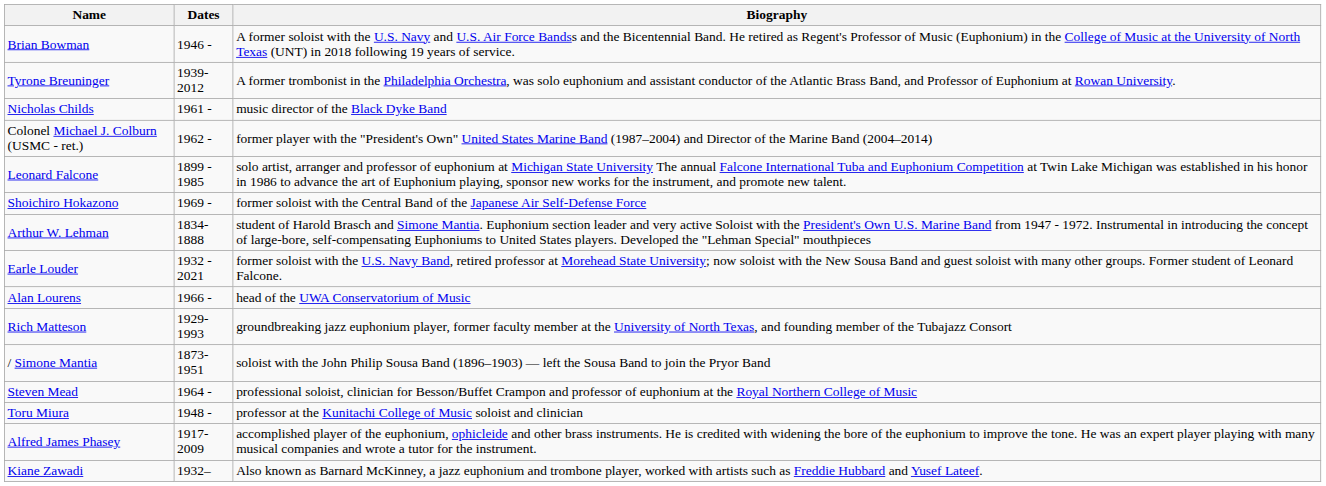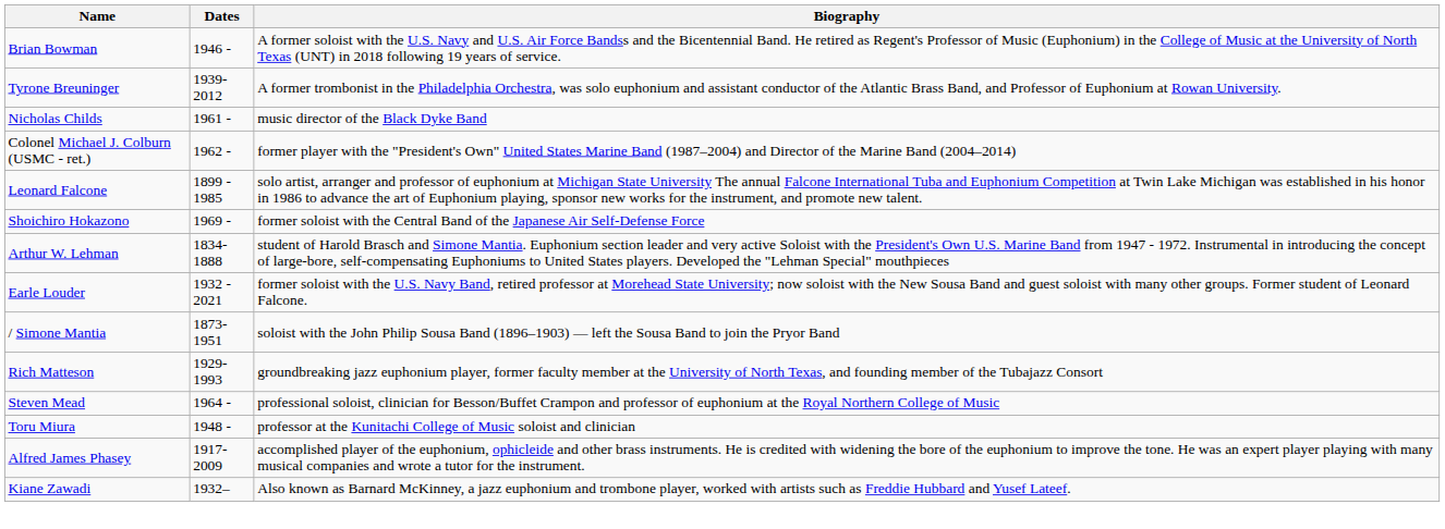 <table class="wikitable">
 <tr>
 <th>Name</th>
 <th>Dates</th>
 <th>Biography</th>
 </tr>
 <tr>
 <td> <a href='#'>Brian Bowman</a></td>
 <td>1946 -</td>
 <td>A former soloist with the <a href='#'>U.S. Navy</a> and <a href='#'>U.S. Air Force Bands</a>s and the Bicentennial Band. He retired as Regent's Professor of Music (Euphonium) in the <a href='#'>College of Music at the University of North Texas</a> (UNT) in 2018 following 19 years of service. </td>
 </tr>
 <tr>
 <td> <a href='#'>Tyrone Breuninger</a></td>
 <td>1939-2012</td>
 <td>A former trombonist in the <a href='#'>Philadelphia Orchestra</a>, was solo euphonium and assistant conductor of the Atlantic Brass Band, and Professor of Euphonium at <a href='#'>Rowan University</a>. </td>
 </tr>
 <tr>
 <td> <a href='#'>Nicholas Childs</a></td>
 <td>1961 -</td>
 <td>music director of the <a href='#'>Black Dyke Band</a> </td>
 </tr>
 <tr>
 <td> Colonel <a href='#'>Michael J. Colburn</a> (USMC - ret.)</td>
 <td>1962 -</td>
 <td>former player with the "President's Own" <a href='#'>United States Marine Band</a> (1987–2004) and Director of the Marine Band (2004–2014) </td>
 </tr>
 <tr>
 <td> <a href='#'>Leonard Falcone</a></td>
 <td>1899 - 1985</td>
 <td>solo artist, arranger and professor of euphonium at <a href='#'>Michigan State University</a> The annual <a href='#'>Falcone International Tuba and Euphonium Competition</a> at Twin Lake Michigan was established in his honor in 1986 to advance the art of Euphonium playing, sponsor new works for the instrument, and promote new talent. </td>
 </tr>
 <tr>
 <td> <a href='#'>Shoichiro Hokazono</a></td>
 <td>1969 -</td>
 <td>former soloist with the Central Band of the <a href='#'>Japanese Air Self-Defense Force</a></td>
 </tr>
 <tr>
 <td> <a href='#'>Arthur W. Lehman</a></td>
 <td>1834-1888</td>
 <td>student of Harold Brasch and <a href='#'>Simone Mantia</a>. Euphonium section leader and very active Soloist with the <a href='#'>President's Own U.S. Marine Band</a> from 1947 - 1972. Instrumental in introducing the concept of large-bore, self-compensating Euphoniums to United States players. Developed the "Lehman Special" mouthpieces </td>
 </tr>
 <tr>
 <td> <a href='#'>Earle Louder</a></td>
 <td>1932 - 2021</td>
 <td>former soloist with the <a href='#'>U.S. Navy Band</a>, retired professor at <a href='#'>Morehead State University</a>; now soloist with the New Sousa Band and guest soloist with many other groups. Former student of Leonard Falcone. </td>
 </tr>
 <tr>
-<td><a href='#'>Alan Lourens</a></td>
-<td>1966 -</td>
-<td>head of the <a href='#'>UWA Conservatorium of Music</a> </td>
+<td> /  <a href='#'>Simone Mantia</a></td>
+<td>1873-1951</td>
+<td>soloist with the John Philip Sousa Band (1896–1903) — left the Sousa Band to join the Pryor Band </td>
 </tr>
 <tr>
 <td> <a href='#'>Rich Matteson</a></td>
 <td>1929-1993</td>
 <td>groundbreaking jazz euphonium player, former faculty member at the <a href='#'>University of North Texas</a>, and founding member of the Tubajazz Consort </td>
-</tr>
-<tr>
-<td> /  <a href='#'>Simone Mantia</a></td>
-<td>1873-1951</td>
-<td>soloist with the John Philip Sousa Band (1896–1903) — left the Sousa Band to join the Pryor Band </td>
 </tr>
 <tr>
 <td> <a href='#'>Steven Mead</a></td>
 <td>1964 -</td>
 <td>professional soloist, clinician for Besson/Buffet Crampon and professor of euphonium at the <a href='#'>Royal Northern College of Music</a> </td>
 </tr>
 <tr>
 <td> <a href='#'>Toru Miura</a></td>
 <td>1948 -</td>
 <td>professor at the <a href='#'>Kunitachi College of Music</a> soloist and clinician </td>
 </tr>
 <tr>
 <td> <a href='#'>Alfred James Phasey</a></td>
 <td>1917-2009</td>
 <td>accomplished player of the euphonium, <a href='#'>ophicleide</a> and other brass instruments. He is credited with widening the bore of the euphonium to improve the tone. He was an expert player playing with many musical companies and wrote a tutor for the instrument. </td>
 </tr>
 <tr>
 <td> <a href='#'>Kiane Zawadi</a></td>
 <td>1932–</td>
 <td>Also known as Barnard McKinney, a jazz euphonium and trombone player, worked with artists such as <a href='#'>Freddie Hubbard</a> and <a href='#'>Yusef Lateef</a>. </td>
 </tr>
 </table>
